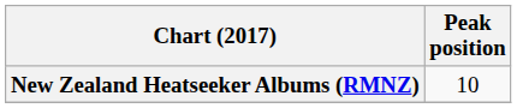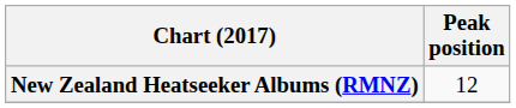 <table class="wikitable unsortable plainrowheaders" style="text-align:center">
 <tr>
 <th scope="col">Chart (2017)</th>
 <th scope="col">Peak<br> position</th>
 </tr>
 <tr>
 <th scope="row">New Zealand Heatseeker Albums (<a href='#'>RMNZ</a>)</th>
-<td>10</td>
+<td>12</td>
 </tr>
 <tr>
 </tr>
 <tr>
 </tr>
 </table>
